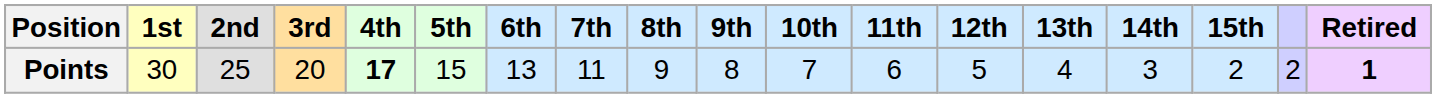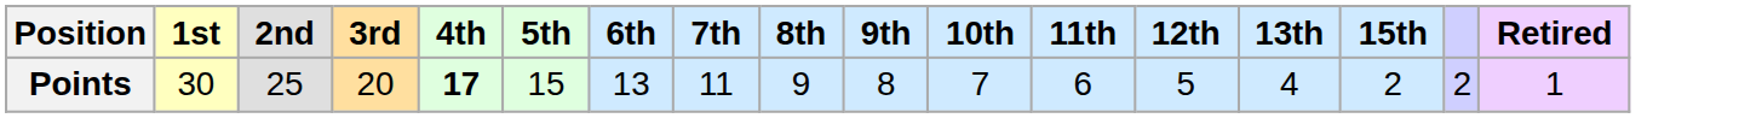 <table class="wikitable" style="font-size:85%; text-align:center">
 <tr>
 <th>Position</th>
 <td style="background:#ffffbf;"> <strong>1st</strong> </td>
 <td style="background:#dfdfdf;"> <strong>2nd</strong> </td>
 <td style="background:#ffdf9f;"> <strong>3rd</strong> </td>
 <td style="background:#dfffdf;"> <strong>4th</strong> </td>
 <td style="background:#dfffdf;"> <strong>5th</strong> </td>
 <td style="background:#cfeaff;"> <strong>6th</strong> </td>
 <td style="background:#cfeaff;"> <strong>7th</strong> </td>
 <td style="background:#cfeaff;"> <strong>8th</strong> </td>
 <td style="background:#cfeaff;"> <strong>9th</strong> </td>
 <td style="background:#cfeaff;"> <strong>10th</strong> </td>
 <td style="background:#cfeaff;"> <strong>11th</strong> </td>
 <td style="background:#cfeaff;"> <strong>12th</strong> </td>
 <td style="background:#cfeaff;"> <strong>13th</strong> </td>
-<td style="background:#cfeaff;"> <strong>14th</strong> </td>
 <td style="background:#cfeaff;"> <strong>15th</strong> </td>
 <td style="background:#cfcfff;">  </td>
 <td style="background:#efcfff;"> <strong>Retired</strong> </td>
 </tr>
 <tr>
 <th>Points</th>
 <td style="background:#ffffbf;">30</td>
 <td style="background:#dfdfdf;">25</td>
 <td style="background:#ffdf9f;">20</td>
 <td style="background:#dfffdf;"><strong>17</strong></td>
 <td style="background:#dfffdf;">15</td>
 <td style="background:#cfeaff;">13</td>
 <td style="background:#cfeaff;">11</td>
 <td style="background:#cfeaff;">9</td>
 <td style="background:#cfeaff;">8</td>
 <td style="background:#cfeaff;">7</td>
 <td style="background:#cfeaff;">6</td>
 <td style="background:#cfeaff;">5</td>
 <td style="background:#cfeaff;">4</td>
-<td style="background:#cfeaff;">3</td>
 <td style="background:#cfeaff;">2</td>
 <td style="background:#cfcfff;">2</td>
-<td style="background:#efcfff;"><strong>1</strong></td>
+<td style="background:#efcfff;">1</td>
 </tr>
 </table>
